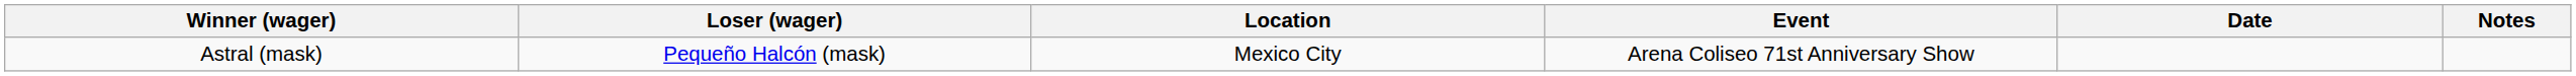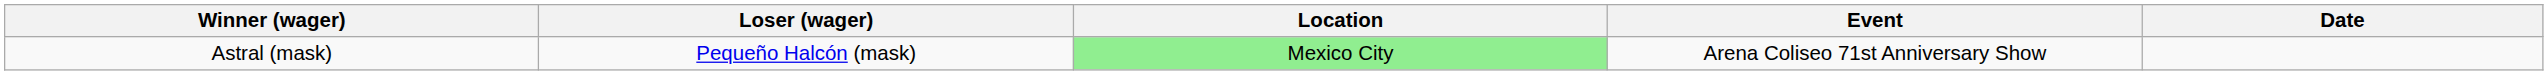 <table class="wikitable sortable" width=100%  style="text-align: center">
 <tr>
 <th width=20% scope="col">Winner (wager)</th>
 <th width=20% scope="col">Loser (wager)</th>
 <th width=20% scope="col">Location</th>
 <th width=20% scope="col">Event</th>
 <th width=15% scope="col">Date</th>
-<th class="unsortable" width=5% scope="col">Notes</th>
 </tr>
 <tr>
 <td>Astral (mask)</td>
 <td><a href='#'>Pequeño Halcón</a> (mask)</td>
-<td>Mexico City</td>
+<td style="background: lightgreen;">Mexico City</td>
 <td>Arena Coliseo 71st Anniversary Show</td>
-<td></td>
 <td></td>
 </tr>
 </table>
